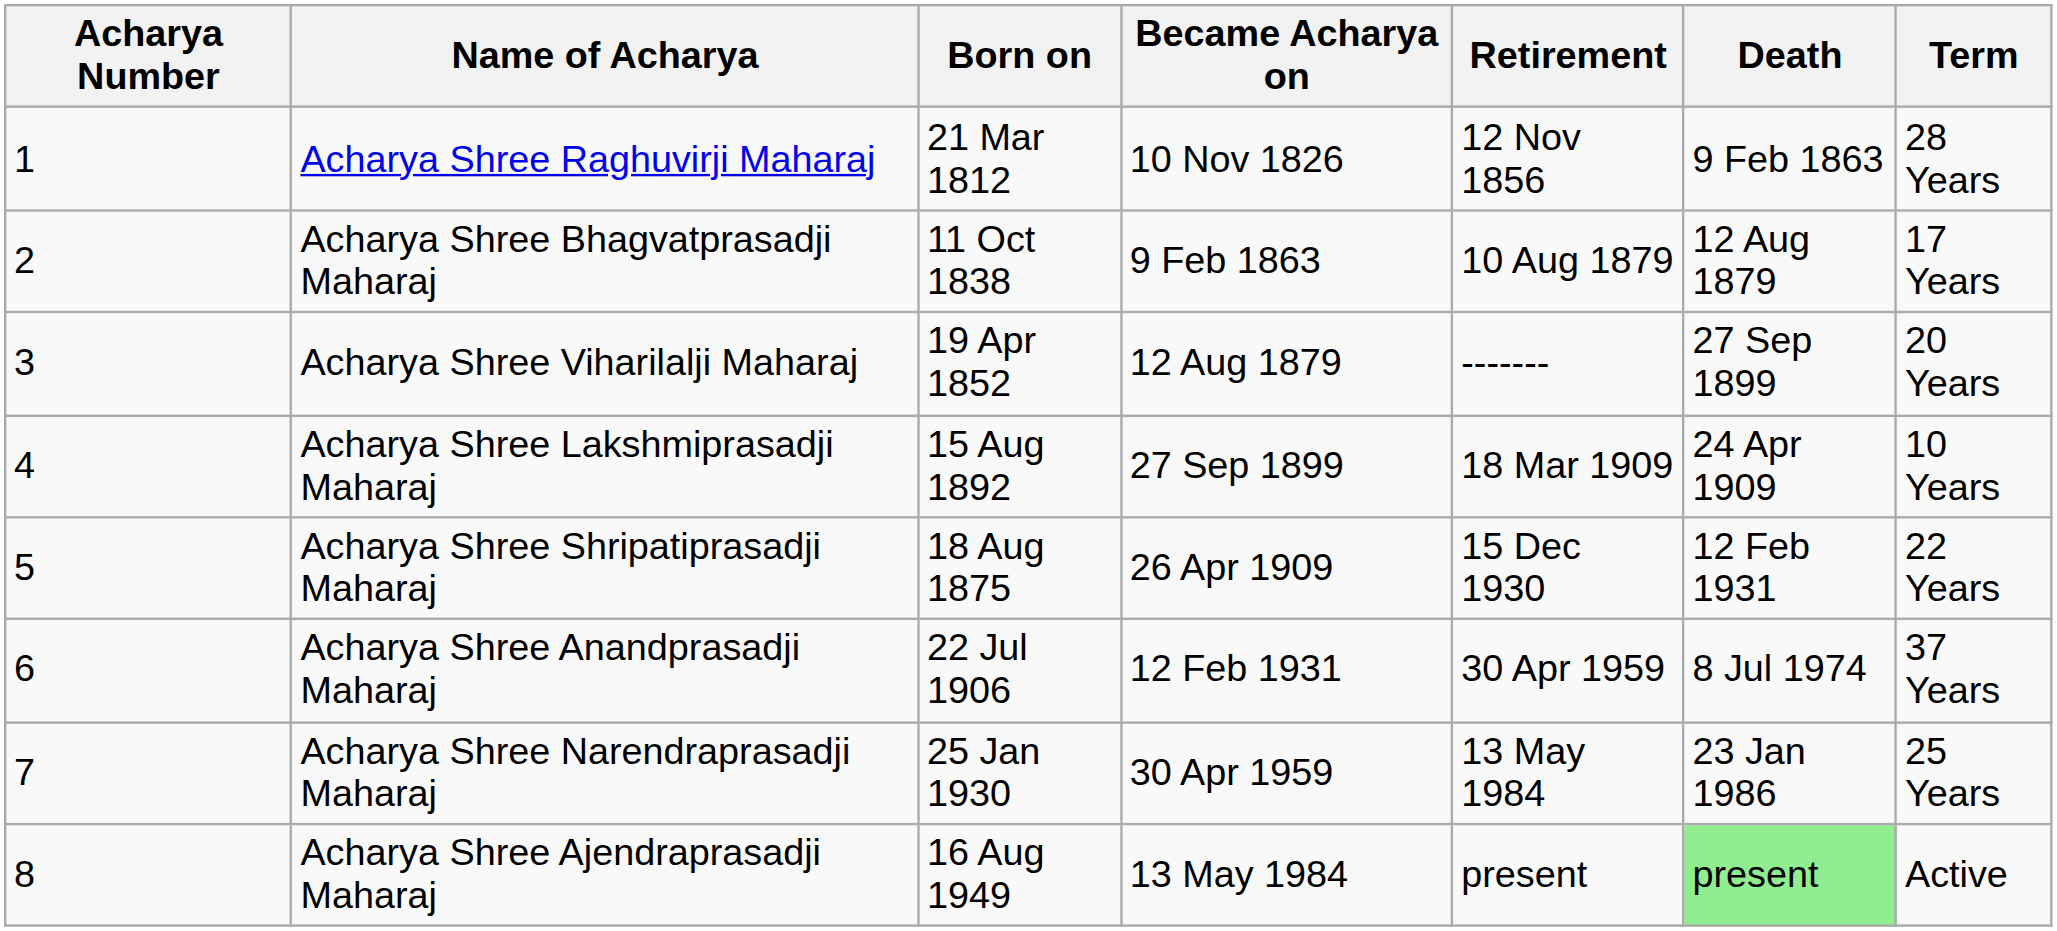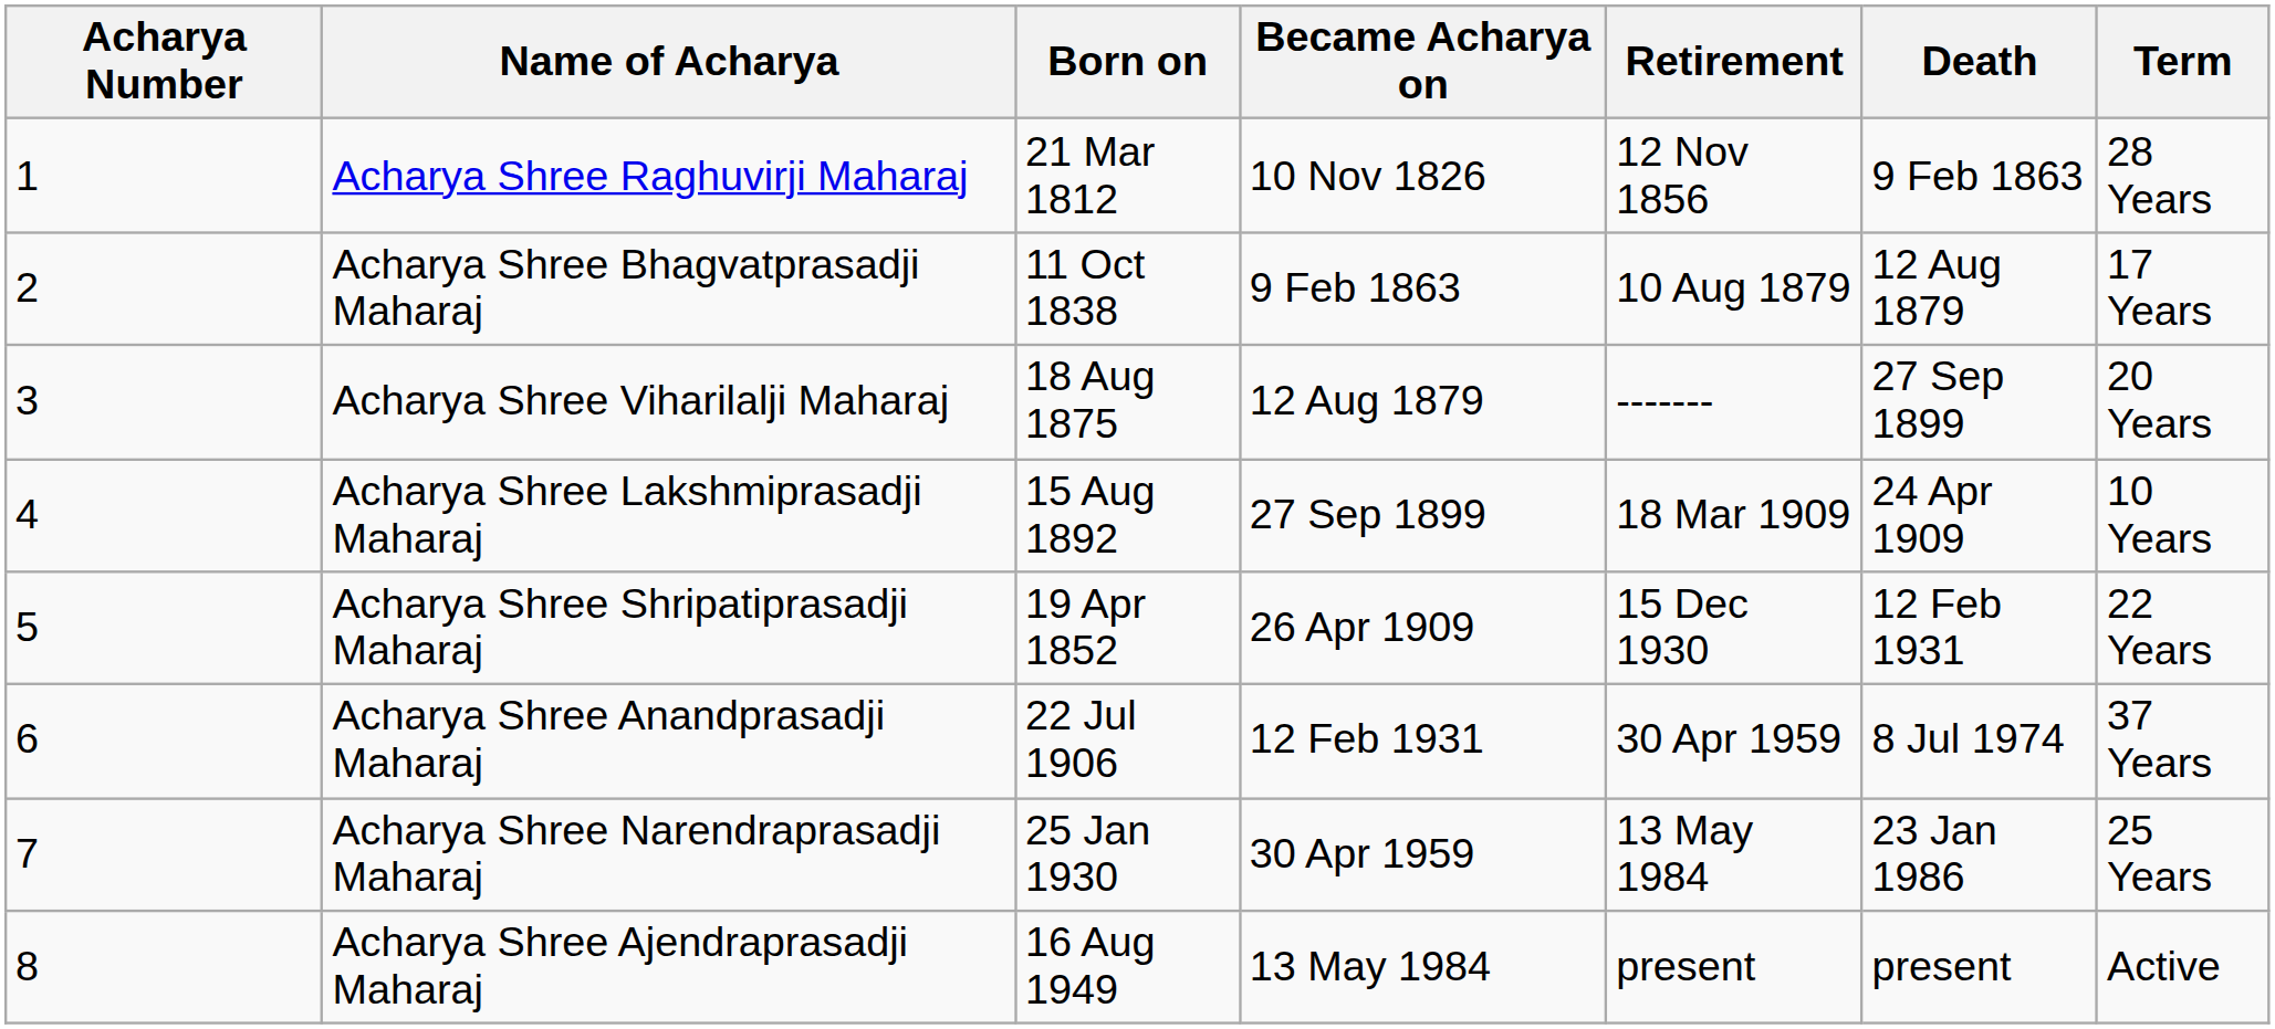 <table class="wikitable sortable">
 <tr>
 <th>Acharya Number</th>
 <th>Name of Acharya</th>
 <th>Born on</th>
 <th>Became Acharya on</th>
 <th>Retirement</th>
 <th>Death</th>
 <th>Term</th>
 </tr>
 <tr>
 <td>1</td>
 <td><a href='#'>Acharya Shree Raghuvirji Maharaj</a></td>
 <td>21 Mar 1812</td>
 <td>10 Nov 1826</td>
 <td>12 Nov 1856</td>
 <td>9 Feb 1863</td>
 <td>28 Years</td>
 </tr>
 <tr>
 <td>2</td>
 <td>Acharya Shree Bhagvatprasadji Maharaj</td>
 <td>11 Oct 1838</td>
 <td>9 Feb 1863</td>
 <td>10 Aug 1879</td>
 <td>12 Aug 1879</td>
 <td>17 Years</td>
 </tr>
 <tr>
 <td>3</td>
 <td>Acharya Shree Viharilalji Maharaj</td>
-<td>19 Apr 1852</td>
+<td>18 Aug 1875</td>
 <td>12 Aug 1879</td>
 <td>-------</td>
 <td>27 Sep 1899</td>
 <td>20 Years</td>
 </tr>
 <tr>
 <td>4</td>
 <td>Acharya Shree Lakshmiprasadji Maharaj</td>
 <td>15 Aug 1892</td>
 <td>27 Sep 1899</td>
 <td>18 Mar 1909</td>
 <td>24 Apr 1909</td>
 <td>10 Years</td>
 </tr>
 <tr>
 <td>5</td>
 <td>Acharya Shree Shripatiprasadji Maharaj</td>
-<td>18 Aug 1875</td>
+<td>19 Apr 1852</td>
 <td>26 Apr 1909</td>
 <td>15 Dec 1930</td>
 <td>12 Feb 1931</td>
 <td>22 Years</td>
 </tr>
 <tr>
 <td>6</td>
 <td>Acharya Shree Anandprasadji Maharaj</td>
 <td>22 Jul 1906</td>
 <td>12 Feb 1931</td>
 <td>30 Apr 1959</td>
 <td>8 Jul 1974</td>
 <td>37 Years</td>
 </tr>
 <tr>
 <td>7</td>
 <td>Acharya Shree Narendraprasadji Maharaj</td>
 <td>25 Jan 1930</td>
 <td>30 Apr 1959</td>
 <td>13 May 1984</td>
 <td>23 Jan 1986</td>
 <td>25 Years</td>
 </tr>
 <tr>
 <td>8</td>
 <td>Acharya Shree Ajendraprasadji Maharaj</td>
 <td>16 Aug 1949</td>
 <td>13 May 1984</td>
 <td>present</td>
-<td style="background: lightgreen;">present</td>
+<td>present</td>
 <td>Active</td>
 </tr>
 </table>
